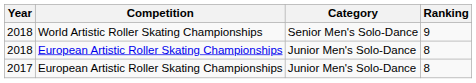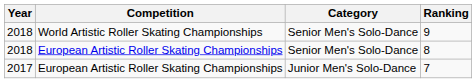 <table class="wikitable">
 <tr>
 <th>Year</th>
 <th>Competition</th>
 <th>Category</th>
 <th>Ranking</th>
 </tr>
 <tr>
 <td>2018</td>
 <td>World Artistic Roller Skating Championships</td>
 <td>Senior Men's Solo-Dance</td>
 <td>9</td>
 </tr>
 <tr>
 <td>2018</td>
 <td><a href='#'>European Artistic Roller Skating Championships</a></td>
-<td>Junior Men's Solo-Dance</td>
+<td>Senior Men's Solo-Dance</td>
 <td>8</td>
 </tr>
 <tr>
 <td>2017</td>
 <td>European Artistic Roller Skating Championships</td>
 <td>Junior Men's Solo-Dance</td>
-<td>8</td>
+<td>7</td>
 </tr>
 </table>
